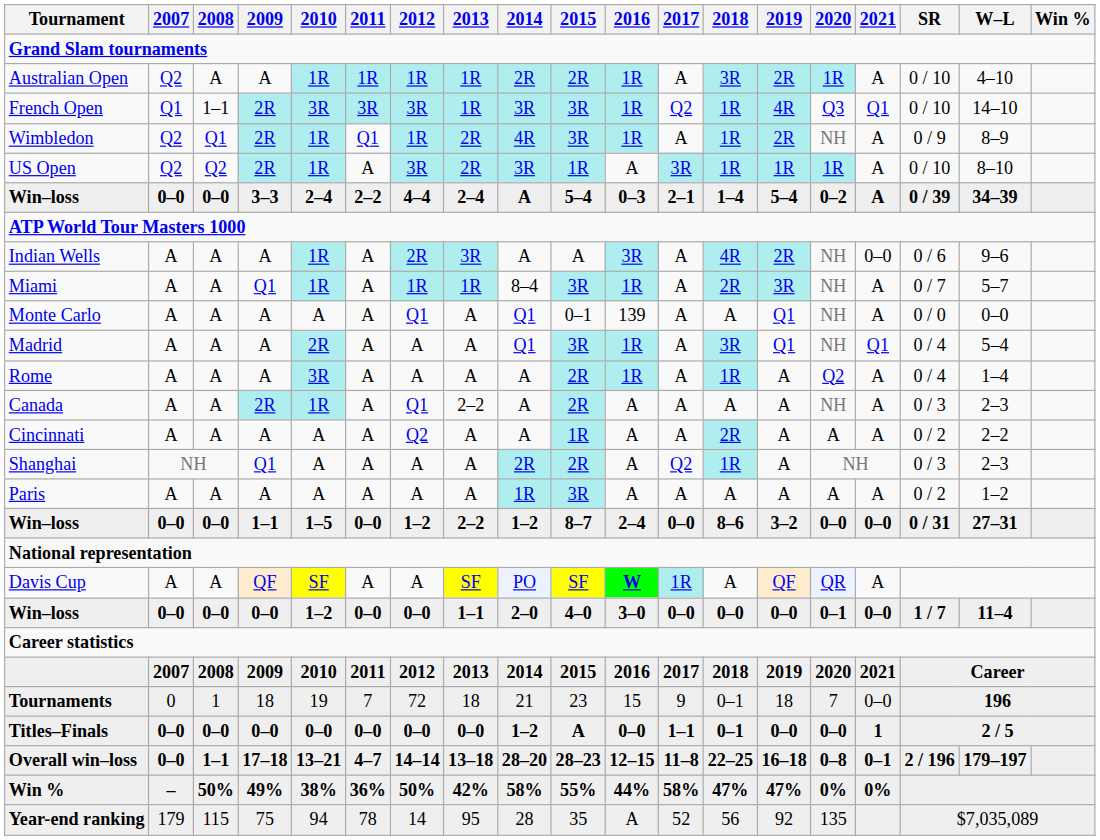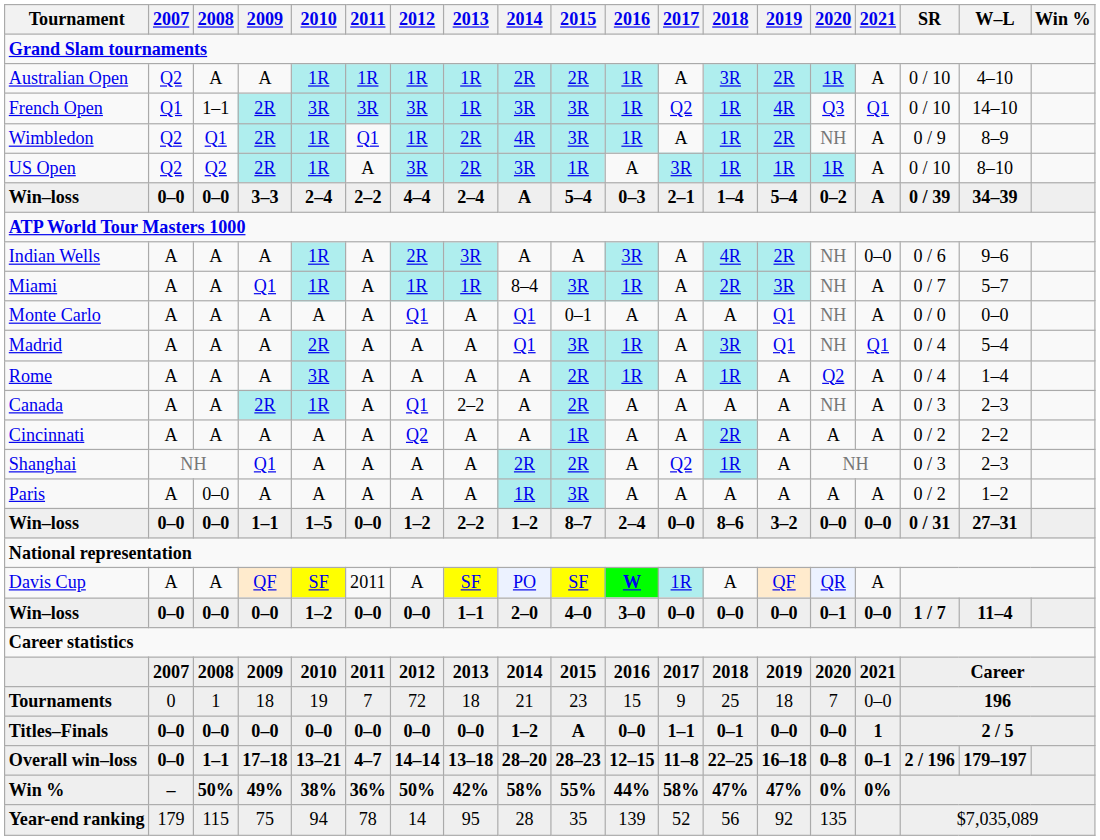 <table class=wikitable style=text-align:center;font-size:96%>
 <tr>
 <th>Tournament</th>
 <th><a href='#'>2007</a></th>
 <th><a href='#'>2008</a></th>
 <th><a href='#'>2009</a></th>
 <th><a href='#'>2010</a></th>
 <th><a href='#'>2011</a></th>
 <th><a href='#'>2012</a></th>
 <th><a href='#'>2013</a></th>
 <th><a href='#'>2014</a></th>
 <th><a href='#'>2015</a></th>
 <th><a href='#'>2016</a></th>
 <th><a href='#'>2017</a></th>
 <th><a href='#'>2018</a></th>
 <th><a href='#'>2019</a></th>
 <th><a href='#'>2020</a></th>
 <th><a href='#'>2021</a></th>
 <th>SR</th>
 <th>W–L</th>
 <th>Win %</th>
 </tr>
 <tr>
 <td colspan="19" style="text-align:left"><a href='#'><strong>Grand Slam tournaments</strong></a></td>
 </tr>
 <tr>
 <td style=text-align:left><a href='#'>Australian Open</a></td>
 <td><a href='#'>Q2</a></td>
 <td>A</td>
 <td>A</td>
 <td bgcolor=afeeee><a href='#'>1R</a></td>
 <td bgcolor=afeeee><a href='#'>1R</a></td>
 <td bgcolor=afeeee><a href='#'>1R</a></td>
 <td bgcolor=afeeee><a href='#'>1R</a></td>
 <td bgcolor=afeeee><a href='#'>2R</a></td>
 <td bgcolor=afeeee><a href='#'>2R</a></td>
 <td bgcolor=afeeee><a href='#'>1R</a></td>
 <td>A</td>
 <td bgcolor=afeeee><a href='#'>3R</a></td>
 <td bgcolor=afeeee><a href='#'>2R</a></td>
 <td bgcolor=afeeee><a href='#'>1R</a></td>
 <td>A</td>
 <td>0 / 10</td>
 <td>4–10</td>
 <td></td>
 </tr>
 <tr>
 <td align=left><a href='#'>French Open</a></td>
 <td><a href='#'>Q1</a></td>
 <td>1–1</td>
 <td bgcolor=afeeee><a href='#'>2R</a></td>
 <td bgcolor=afeeee><a href='#'>3R</a></td>
 <td bgcolor=afeeee><a href='#'>3R</a></td>
 <td bgcolor=afeeee><a href='#'>3R</a></td>
 <td bgcolor=afeeee><a href='#'>1R</a></td>
 <td bgcolor=afeeee><a href='#'>3R</a></td>
 <td bgcolor=afeeee><a href='#'>3R</a></td>
 <td bgcolor=afeeee><a href='#'>1R</a></td>
 <td><a href='#'>Q2</a></td>
 <td bgcolor=afeeee><a href='#'>1R</a></td>
 <td bgcolor=afeeee><a href='#'>4R</a></td>
 <td><a href='#'>Q3</a></td>
 <td><a href='#'>Q1</a></td>
 <td>0 / 10</td>
 <td>14–10</td>
 <td></td>
 </tr>
 <tr>
 <td align=left><a href='#'>Wimbledon</a></td>
 <td><a href='#'>Q2</a></td>
 <td><a href='#'>Q1</a></td>
 <td bgcolor=afeeee><a href='#'>2R</a></td>
 <td bgcolor=afeeee><a href='#'>1R</a></td>
 <td><a href='#'>Q1</a></td>
 <td bgcolor=afeeee><a href='#'>1R</a></td>
 <td bgcolor=afeeee><a href='#'>2R</a></td>
 <td bgcolor=afeeee><a href='#'>4R</a></td>
 <td bgcolor=afeeee><a href='#'>3R</a></td>
 <td bgcolor=afeeee><a href='#'>1R</a></td>
 <td>A</td>
 <td bgcolor=afeeee><a href='#'>1R</a></td>
 <td bgcolor=afeeee><a href='#'>2R</a></td>
 <td style=color:#767676>NH</td>
 <td>A</td>
 <td>0 / 9</td>
 <td>8–9</td>
 <td></td>
 </tr>
 <tr>
 <td align=left><a href='#'>US Open</a></td>
 <td><a href='#'>Q2</a></td>
 <td><a href='#'>Q2</a></td>
 <td bgcolor=afeeee><a href='#'>2R</a></td>
 <td bgcolor=afeeee><a href='#'>1R</a></td>
 <td>A</td>
 <td bgcolor=afeeee><a href='#'>3R</a></td>
 <td bgcolor=afeeee><a href='#'>2R</a></td>
 <td bgcolor=afeeee><a href='#'>3R</a></td>
 <td bgcolor=afeeee><a href='#'>1R</a></td>
 <td>A</td>
 <td bgcolor=afeeee><a href='#'>3R</a></td>
 <td bgcolor=afeeee><a href='#'>1R</a></td>
 <td bgcolor=afeeee><a href='#'>1R</a></td>
 <td bgcolor=afeeee><a href='#'>1R</a></td>
 <td>A</td>
 <td>0 / 10</td>
 <td>8–10</td>
 <td></td>
 </tr>
 <tr style=background:#efefef;font-weight:bold>
 <td style=text-align:left>Win–loss</td>
 <td>0–0</td>
 <td>0–0</td>
 <td>3–3</td>
 <td>2–4</td>
 <td>2–2</td>
 <td>4–4</td>
 <td>2–4</td>
 <td>A</td>
 <td>5–4</td>
 <td>0–3</td>
 <td>2–1</td>
 <td>1–4</td>
 <td>5–4</td>
 <td>0–2</td>
 <td>A</td>
 <td>0 / 39</td>
 <td>34–39</td>
 <td></td>
 </tr>
 <tr>
 <td colspan="19" style="text-align:left"><strong><a href='#'>ATP World Tour Masters 1000</a></strong></td>
 </tr>
 <tr>
 <td align=left><a href='#'>Indian Wells</a></td>
 <td>A</td>
 <td>A</td>
 <td>A</td>
 <td bgcolor=afeeee><a href='#'>1R</a></td>
 <td>A</td>
 <td bgcolor=afeeee><a href='#'>2R</a></td>
 <td bgcolor=afeeee><a href='#'>3R</a></td>
 <td>A</td>
 <td>A</td>
 <td bgcolor=afeeee><a href='#'>3R</a></td>
 <td>A</td>
 <td bgcolor=afeeee><a href='#'>4R</a></td>
 <td bgcolor=afeeee><a href='#'>2R</a></td>
 <td style="color:#767676">NH</td>
 <td>0–0</td>
 <td>0 / 6</td>
 <td>9–6</td>
 <td></td>
 </tr>
 <tr>
 <td align=left><a href='#'>Miami</a></td>
 <td>A</td>
 <td>A</td>
 <td><a href='#'>Q1</a></td>
 <td bgcolor=afeeee><a href='#'>1R</a></td>
 <td>A</td>
 <td bgcolor=afeeee><a href='#'>1R</a></td>
 <td bgcolor=afeeee><a href='#'>1R</a></td>
 <td>8–4</td>
 <td bgcolor=afeeee><a href='#'>3R</a></td>
 <td bgcolor=afeeee><a href='#'>1R</a></td>
 <td>A</td>
 <td bgcolor=afeeee><a href='#'>2R</a></td>
 <td bgcolor=afeeee><a href='#'>3R</a></td>
 <td style=color:#767676>NH</td>
 <td>A</td>
 <td>0 / 7</td>
 <td>5–7</td>
 <td></td>
 </tr>
 <tr>
 <td align=left><a href='#'>Monte Carlo</a></td>
 <td>A</td>
 <td>A</td>
 <td>A</td>
 <td>A</td>
 <td>A</td>
 <td><a href='#'>Q1</a></td>
 <td>A</td>
 <td><a href='#'>Q1</a></td>
 <td>0–1</td>
-<td>139</td>
+<td>A</td>
 <td>A</td>
 <td>A</td>
 <td><a href='#'>Q1</a></td>
 <td style=color:#767676>NH</td>
 <td>A</td>
 <td>0 / 0</td>
 <td>0–0</td>
 <td></td>
 </tr>
 <tr>
 <td align=left><a href='#'>Madrid</a></td>
 <td>A</td>
 <td>A</td>
 <td>A</td>
 <td bgcolor=afeeee><a href='#'>2R</a></td>
 <td>A</td>
 <td>A</td>
 <td>A</td>
 <td><a href='#'>Q1</a></td>
 <td bgcolor=afeeee><a href='#'>3R</a></td>
 <td bgcolor=afeeee><a href='#'>1R</a></td>
 <td>A</td>
 <td bgcolor=afeeee><a href='#'>3R</a></td>
 <td><a href='#'>Q1</a></td>
 <td style=color:#767676>NH</td>
 <td><a href='#'>Q1</a></td>
 <td>0 / 4</td>
 <td>5–4</td>
 <td></td>
 </tr>
 <tr>
 <td align=left><a href='#'>Rome</a></td>
 <td>A</td>
 <td>A</td>
 <td>A</td>
 <td bgcolor=afeeee><a href='#'>3R</a></td>
 <td>A</td>
 <td>A</td>
 <td>A</td>
 <td>A</td>
 <td bgcolor=afeeee><a href='#'>2R</a></td>
 <td bgcolor=afeeee><a href='#'>1R</a></td>
 <td>A</td>
 <td bgcolor=afeeee><a href='#'>1R</a></td>
 <td>A</td>
 <td><a href='#'>Q2</a></td>
 <td>A</td>
 <td>0 / 4</td>
 <td>1–4</td>
 <td></td>
 </tr>
 <tr>
 <td align=left><a href='#'>Canada</a></td>
 <td>A</td>
 <td>A</td>
 <td bgcolor=afeeee><a href='#'>2R</a></td>
 <td bgcolor=afeeee><a href='#'>1R</a></td>
 <td>A</td>
 <td><a href='#'>Q1</a></td>
 <td>2–2</td>
 <td>A</td>
 <td bgcolor=afeeee><a href='#'>2R</a></td>
 <td>A</td>
 <td>A</td>
 <td>A</td>
 <td>A</td>
 <td style=color:#767676>NH</td>
 <td>A</td>
 <td>0 / 3</td>
 <td>2–3</td>
 <td></td>
 </tr>
 <tr>
 <td align=left><a href='#'>Cincinnati</a></td>
 <td>A</td>
 <td>A</td>
 <td>A</td>
 <td>A</td>
 <td>A</td>
 <td><a href='#'>Q2</a></td>
 <td>A</td>
 <td>A</td>
 <td bgcolor=afeeee><a href='#'>1R</a></td>
 <td>A</td>
 <td>A</td>
 <td bgcolor=afeeee><a href='#'>2R</a></td>
 <td>A</td>
 <td>A</td>
 <td>A</td>
 <td>0 / 2</td>
 <td>2–2</td>
 <td></td>
 </tr>
 <tr>
 <td align=left><a href='#'>Shanghai</a></td>
 <td colspan=2 style=color:#767676>NH</td>
 <td><a href='#'>Q1</a></td>
 <td>A</td>
 <td>A</td>
 <td>A</td>
 <td>A</td>
 <td bgcolor=afeeee><a href='#'>2R</a></td>
 <td bgcolor=afeeee><a href='#'>2R</a></td>
 <td>A</td>
 <td><a href='#'>Q2</a></td>
 <td bgcolor=afeeee><a href='#'>1R</a></td>
 <td>A</td>
 <td colspan="2" style="color:#767676">NH</td>
 <td>0 / 3</td>
 <td>2–3</td>
 <td></td>
 </tr>
 <tr>
 <td align=left><a href='#'>Paris</a></td>
 <td>A</td>
-<td>A</td>
+<td>0–0</td>
 <td>A</td>
 <td>A</td>
 <td>A</td>
 <td>A</td>
 <td>A</td>
 <td bgcolor=afeeee><a href='#'>1R</a></td>
 <td bgcolor=afeeee><a href='#'>3R</a></td>
 <td>A</td>
 <td>A</td>
 <td>A</td>
 <td>A</td>
 <td>A</td>
 <td>A</td>
 <td>0 / 2</td>
 <td>1–2</td>
 <td></td>
 </tr>
 <tr style=background:#efefef;font-weight:bold>
 <td style=text-align:left>Win–loss</td>
 <td>0–0</td>
 <td>0–0</td>
 <td>1–1</td>
 <td>1–5</td>
 <td>0–0</td>
 <td>1–2</td>
 <td>2–2</td>
 <td>1–2</td>
 <td>8–7</td>
 <td>2–4</td>
 <td>0–0</td>
 <td>8–6</td>
 <td>3–2</td>
 <td>0–0</td>
 <td>0–0</td>
 <td>0 / 31</td>
 <td>27–31</td>
 <td></td>
 </tr>
 <tr>
 <td colspan="19" style="text-align:left"><strong>National representation</strong></td>
 </tr>
 <tr>
 <td align=left><a href='#'>Davis Cup</a></td>
 <td>A</td>
 <td>A</td>
 <td bgcolor=ffebcd><a href='#'>QF</a></td>
 <td style=background:yellow><a href='#'>SF</a></td>
-<td>A</td>
+<td>2011</td>
 <td>A</td>
 <td style=background:yellow><a href='#'>SF</a></td>
 <td bgcolor=ecf2ff><a href='#'>PO</a></td>
 <td style=background:yellow><a href='#'>SF</a></td>
 <td style=background:lime><a href='#'><strong>W</strong></a></td>
 <td bgcolor=afeeee><a href='#'>1R</a></td>
 <td>A</td>
 <td bgcolor=ffebcd><a href='#'>QF</a></td>
 <td bgcolor=ecf2ff><a href='#'>QR</a></td>
 <td>A</td>
 <td colspan=3></td>
 </tr>
 <tr style=background:#efefef;font-weight:bold>
 <td style=text-align:left>Win–loss</td>
 <td>0–0</td>
 <td>0–0</td>
 <td>0–0</td>
 <td>1–2</td>
 <td>0–0</td>
 <td>0–0</td>
 <td>1–1</td>
 <td>2–0</td>
 <td>4–0</td>
 <td>3–0</td>
 <td>0–0</td>
 <td>0–0</td>
 <td>0–0</td>
 <td>0–1</td>
 <td>0–0</td>
 <td>1 / 7</td>
 <td>11–4</td>
 <td></td>
 </tr>
 <tr>
 <td colspan="19" style="text-align:left"><strong>Career statistics</strong></td>
 </tr>
 <tr style=background:#efefef;font-weight:bold>
 <td></td>
 <td>2007</td>
 <td>2008</td>
 <td>2009</td>
 <td>2010</td>
 <td>2011</td>
 <td>2012</td>
 <td>2013</td>
 <td>2014</td>
 <td>2015</td>
 <td>2016</td>
 <td>2017</td>
 <td>2018</td>
 <td>2019</td>
 <td>2020</td>
 <td>2021</td>
 <td colspan=3>Career</td>
 </tr>
 <tr style=background:#efefef>
 <td align=left><strong>Tournaments</strong></td>
 <td>0</td>
 <td>1</td>
 <td>18</td>
 <td>19</td>
 <td>7</td>
 <td>72</td>
 <td>18</td>
 <td>21</td>
 <td>23</td>
 <td>15</td>
 <td>9</td>
-<td>0–1</td>
+<td>25</td>
 <td>18</td>
 <td>7</td>
 <td>0–0</td>
 <td colspan=3><strong>196</strong></td>
 </tr>
 <tr style=background:#efefef;font-weight:bold>
 <td style=text-align:left>Titles–Finals</td>
 <td>0–0</td>
 <td>0–0</td>
 <td>0–0</td>
 <td>0–0</td>
 <td>0–0</td>
 <td>0–0</td>
 <td>0–0</td>
 <td>1–2</td>
 <td>A</td>
 <td>0–0</td>
 <td>1–1</td>
 <td>0–1</td>
 <td>0–0</td>
 <td>0–0</td>
 <td>1</td>
 <td colspan=3>2 / 5</td>
 </tr>
 <tr style=background:#efefef;font-weight:bold>
 <td style=text-align:left>Overall win–loss</td>
 <td>0–0</td>
 <td>1–1</td>
 <td>17–18</td>
 <td>13–21</td>
 <td>4–7</td>
 <td>14–14</td>
 <td>13–18</td>
 <td>28–20</td>
 <td>28–23</td>
 <td>12–15</td>
 <td>11–8</td>
 <td>22–25</td>
 <td>16–18</td>
 <td>0–8</td>
 <td>0–1</td>
 <td>2 / 196</td>
 <td>179–197</td>
 <td></td>
 </tr>
 <tr style=background:#efefef;font-weight:bold>
 <td style=text-align:left>Win %</td>
 <td>–</td>
 <td>50%</td>
 <td>49%</td>
 <td>38%</td>
 <td>36%</td>
 <td>50%</td>
 <td>42%</td>
 <td>58%</td>
 <td>55%</td>
 <td>44%</td>
 <td>58%</td>
 <td>47%</td>
 <td>47%</td>
 <td>0%</td>
 <td>0%</td>
 <td colspan=3></td>
 </tr>
 <tr style=background:#efefef>
 <td align=left><strong>Year-end ranking</strong></td>
 <td>179</td>
 <td>115</td>
 <td>75</td>
 <td>94</td>
 <td>78</td>
 <td>14</td>
 <td>95</td>
 <td>28</td>
 <td>35</td>
-<td>A</td>
+<td>139</td>
 <td>52</td>
 <td>56</td>
 <td>92</td>
 <td>135</td>
 <td></td>
 <td colspan=3>$7,035,089</td>
 </tr>
 </table>
